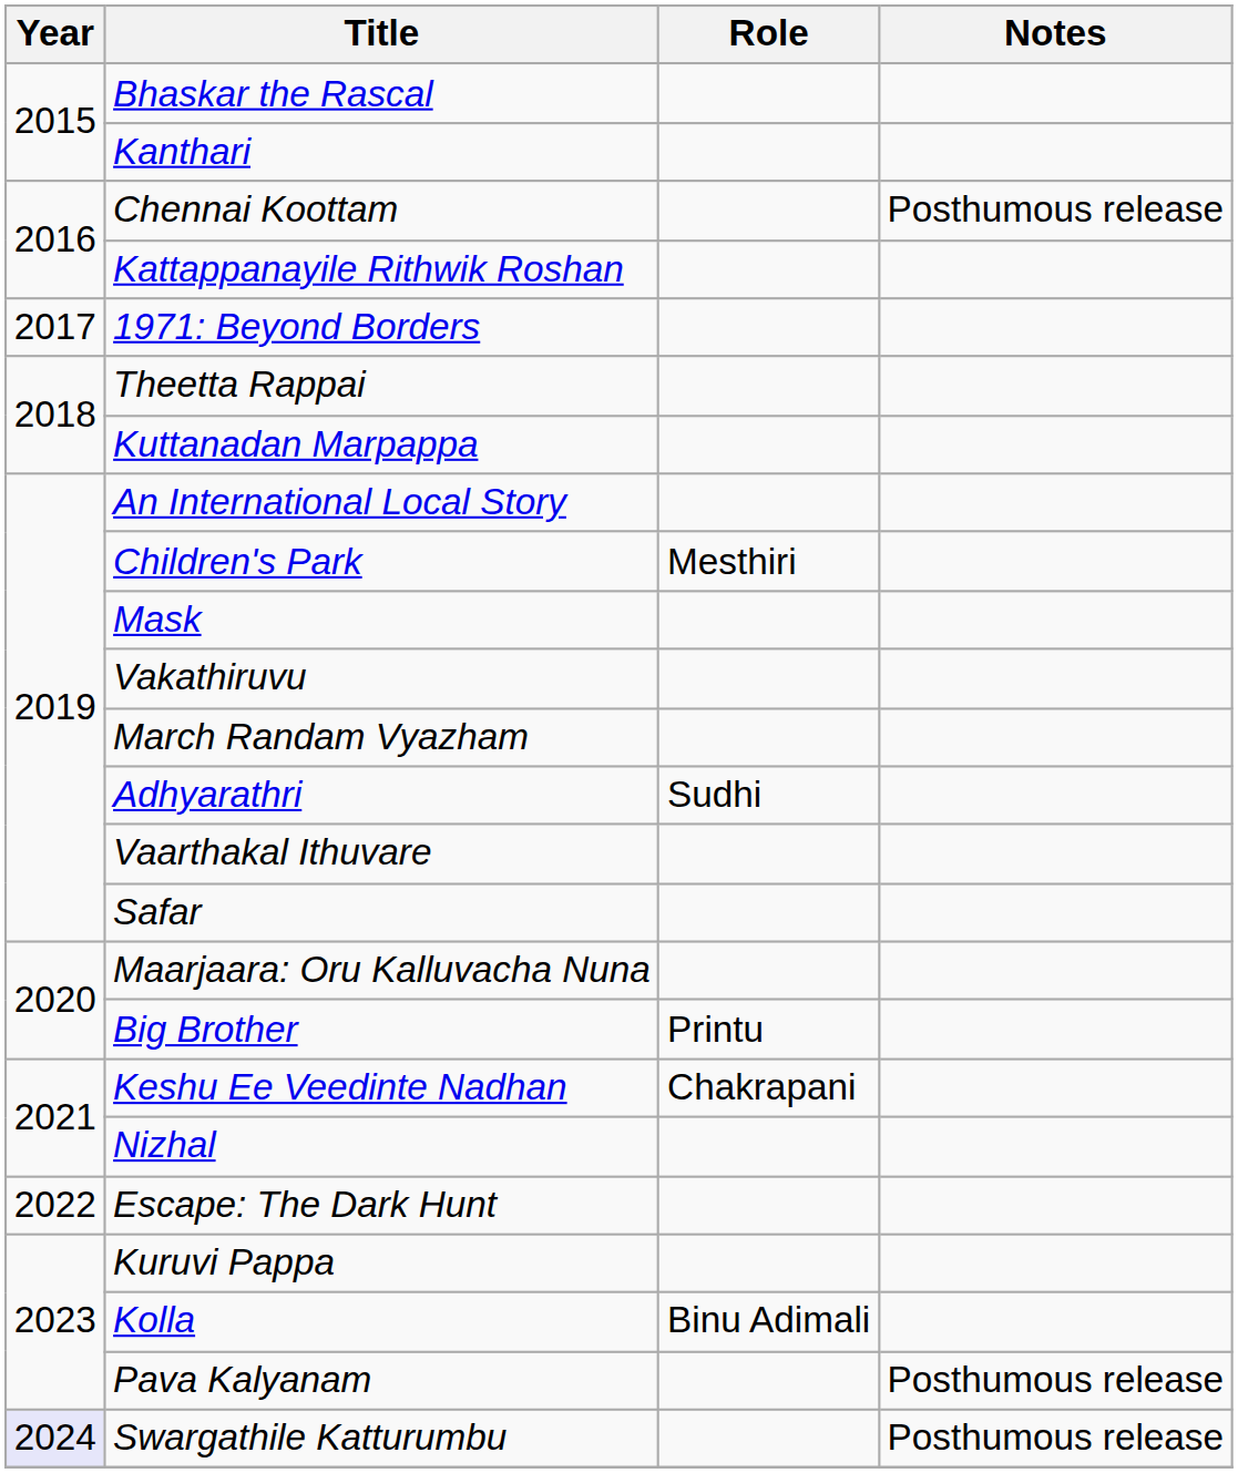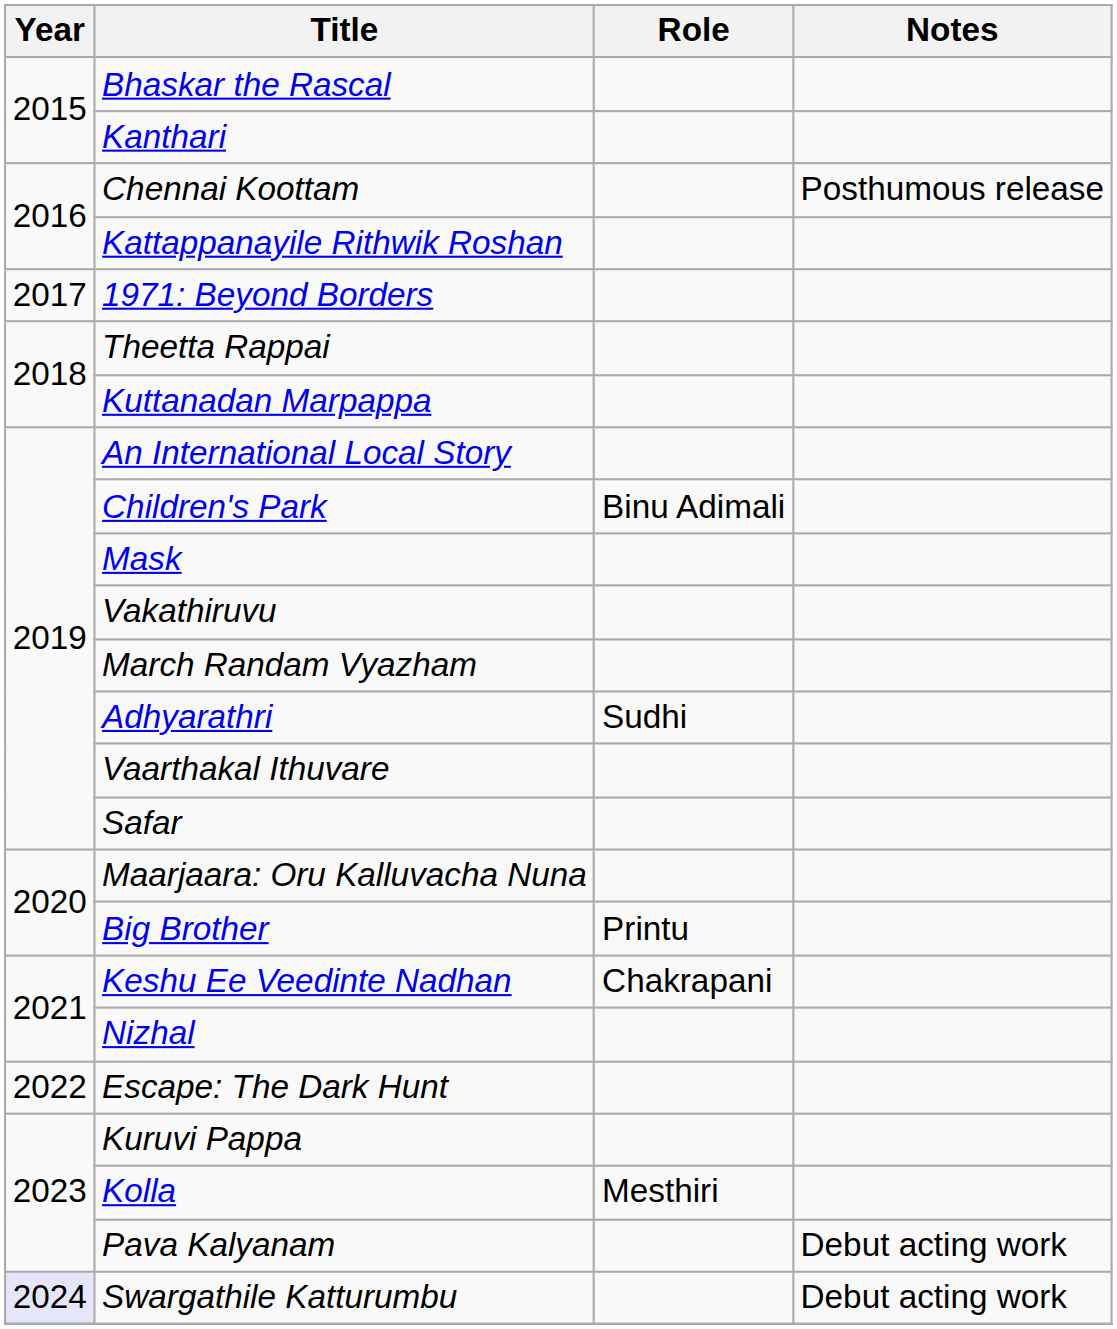 <table class="wikitable sortable">
 <tr>
 <th>Year</th>
 <th>Title</th>
 <th>Role</th>
 <th>Notes</th>
 </tr>
 <tr>
 <td rowspan=2>2015</td>
 <td><em><a href='#'>Bhaskar the Rascal</a></em></td>
 <td></td>
 <td></td>
 </tr>
 <tr>
 <td><em><a href='#'>Kanthari</a></em></td>
 <td></td>
 <td></td>
 </tr>
 <tr>
 <td rowspan=2>2016</td>
 <td><em>Chennai Koottam</em></td>
 <td></td>
 <td>Posthumous release</td>
 </tr>
 <tr>
 <td><em><a href='#'>Kattappanayile Rithwik Roshan</a></em></td>
 <td></td>
 <td></td>
 </tr>
 <tr>
 <td>2017</td>
 <td><em><a href='#'>1971: Beyond Borders</a></em></td>
 <td></td>
 <td></td>
 </tr>
 <tr>
 <td rowspan=2>2018</td>
 <td><em>Theetta Rappai</em></td>
 <td></td>
 <td></td>
 </tr>
 <tr>
 <td><em><a href='#'>Kuttanadan Marpappa</a></em></td>
 <td></td>
 <td></td>
 </tr>
 <tr>
 <td rowspan="8">2019</td>
 <td><em><a href='#'>An International Local Story</a></em></td>
 <td></td>
 <td></td>
 </tr>
 <tr>
 <td><em><a href='#'>Children's Park</a></em></td>
-<td>Mesthiri</td>
+<td>Binu Adimali</td>
 <td></td>
 </tr>
 <tr>
 <td><em><a href='#'>Mask</a></em></td>
 <td></td>
 <td></td>
 </tr>
 <tr>
 <td><em>Vakathiruvu</em></td>
 <td></td>
 <td></td>
 </tr>
 <tr>
 <td><em>March Randam Vyazham</em></td>
 <td></td>
 <td></td>
 </tr>
 <tr>
 <td><em><a href='#'>Adhyarathri</a></em></td>
 <td>Sudhi</td>
 <td></td>
 </tr>
 <tr>
 <td><em>Vaarthakal Ithuvare</em></td>
 <td></td>
 <td></td>
 </tr>
 <tr>
 <td><em>Safar</em></td>
 <td></td>
 <td></td>
 </tr>
 <tr>
 <td rowspan=2>2020</td>
 <td><em>Maarjaara: Oru Kalluvacha Nuna</em></td>
 <td></td>
 <td></td>
 </tr>
 <tr>
 <td><em><a href='#'>Big Brother</a></em></td>
 <td>Printu</td>
 <td></td>
 </tr>
 <tr>
 <td rowspan=2>2021</td>
 <td><em><a href='#'>Keshu Ee Veedinte Nadhan</a></em></td>
 <td>Chakrapani</td>
 <td></td>
 </tr>
 <tr>
 <td><em><a href='#'>Nizhal</a></em></td>
 <td></td>
 <td></td>
 </tr>
 <tr>
 <td>2022</td>
 <td><em>Escape: The Dark Hunt</em></td>
 <td></td>
 <td></td>
 </tr>
 <tr>
 <td rowspan=3>2023</td>
 <td><em>Kuruvi Pappa</em></td>
 <td></td>
 <td></td>
 </tr>
 <tr>
 <td><em><a href='#'>Kolla</a></em></td>
-<td>Binu Adimali</td>
+<td>Mesthiri</td>
 <td></td>
 </tr>
 <tr>
 <td><em>Pava Kalyanam</em></td>
 <td></td>
-<td>Posthumous release</td>
+<td>Debut acting work</td>
 </tr>
 <tr>
 <td style="background: lavender;">2024</td>
 <td><em>Swargathile Katturumbu</em></td>
 <td></td>
-<td>Posthumous release</td>
+<td>Debut acting work</td>
 </tr>
 <tr>
 </tr>
 </table>
